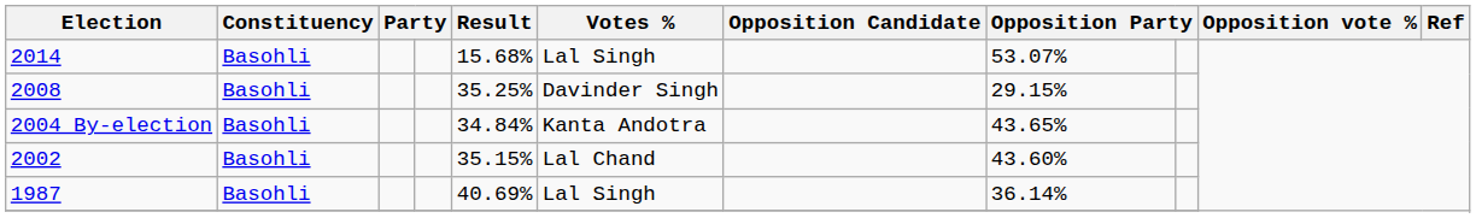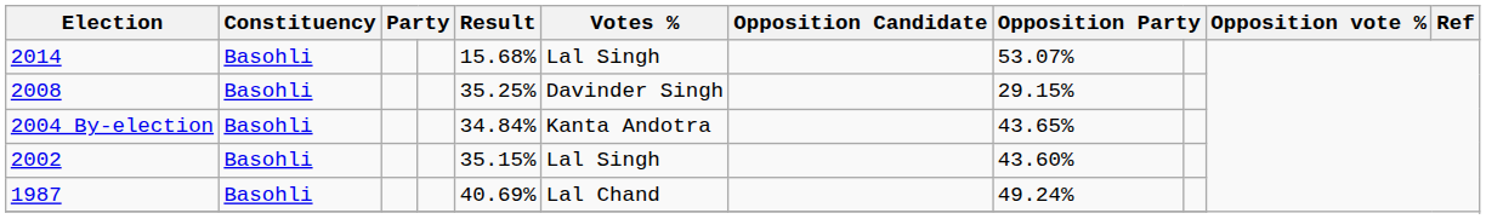 <table class="wikitable sortable">
 <tr>
 <th>Election</th>
 <th>Constituency</th>
 <th colspan="2">Party</th>
 <th>Result</th>
 <th>Votes %</th>
 <th>Opposition Candidate</th>
 <th colspan="2">Opposition Party</th>
 <th>Opposition vote %</th>
 <th>Ref</th>
 </tr>
 <tr>
 <td><a href='#'>2014</a></td>
 <td><a href='#'>Basohli</a></td>
 <td></td>
 <td></td>
 <td>15.68%</td>
 <td>Lal Singh</td>
 <td></td>
 <td>53.07%</td>
 <td></td>
 </tr>
 <tr>
 <td><a href='#'>2008</a></td>
 <td><a href='#'>Basohli</a></td>
 <td></td>
 <td></td>
 <td>35.25%</td>
 <td>Davinder Singh</td>
 <td></td>
 <td>29.15%</td>
 <td></td>
 </tr>
 <tr>
 <td><a href='#'>2004 By-election</a></td>
 <td><a href='#'>Basohli</a></td>
 <td></td>
 <td></td>
 <td>34.84%</td>
 <td>Kanta Andotra</td>
 <td></td>
 <td>43.65%</td>
 <td></td>
 </tr>
 <tr>
 <td><a href='#'>2002</a></td>
 <td><a href='#'>Basohli</a></td>
 <td></td>
 <td></td>
 <td>35.15%</td>
-<td>Lal Chand</td>
+<td>Lal Singh</td>
 <td></td>
 <td>43.60%</td>
 <td></td>
 </tr>
 <tr>
 <td><a href='#'>1987</a></td>
 <td><a href='#'>Basohli</a></td>
 <td></td>
 <td></td>
 <td>40.69%</td>
-<td>Lal Singh</td>
+<td>Lal Chand</td>
 <td></td>
-<td>36.14%</td>
+<td>49.24%</td>
 <td></td>
 </tr>
 <tr>
 </tr>
 </table>
